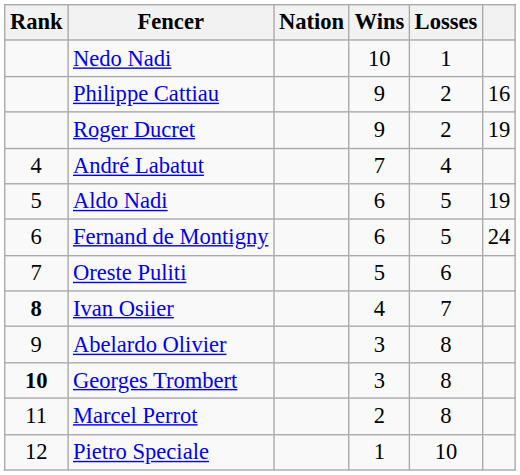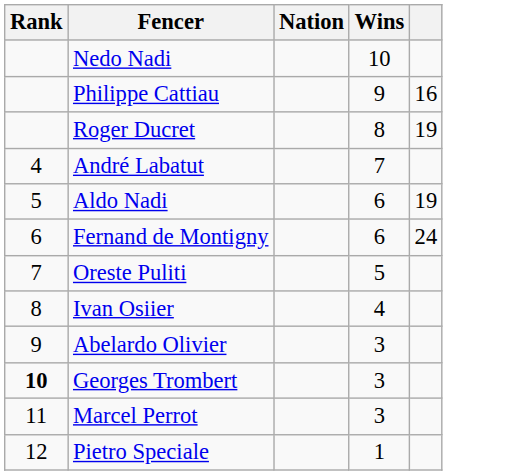 <table class="wikitable sortable" style="text-align:center">
 <tr>
 <th>Rank</th>
 <th>Fencer</th>
 <th>Nation</th>
 <th>Wins</th>
-<th>Losses</th>
 <th></th>
 </tr>
 <tr>
 <td></td>
 <td align=left><a href='#'>Nedo Nadi</a></td>
 <td align=left></td>
 <td>10</td>
-<td>1</td>
 <td></td>
 </tr>
 <tr>
 <td></td>
 <td align=left><a href='#'>Philippe Cattiau</a></td>
 <td align=left></td>
 <td>9</td>
-<td>2</td>
 <td>16</td>
 </tr>
 <tr>
 <td></td>
 <td align=left><a href='#'>Roger Ducret</a></td>
 <td align=left></td>
-<td>9</td>
-<td>2</td>
+<td>8</td>
 <td>19</td>
 </tr>
 <tr>
 <td>4</td>
 <td align=left><a href='#'>André Labatut</a></td>
 <td align=left></td>
 <td>7</td>
-<td>4</td>
 <td></td>
 </tr>
 <tr>
 <td>5</td>
 <td align=left><a href='#'>Aldo Nadi</a></td>
 <td align=left></td>
 <td>6</td>
-<td>5</td>
 <td>19</td>
 </tr>
 <tr>
 <td>6</td>
 <td align=left><a href='#'>Fernand de Montigny</a></td>
 <td align=left></td>
 <td>6</td>
-<td>5</td>
 <td>24</td>
 </tr>
 <tr>
 <td>7</td>
 <td align=left><a href='#'>Oreste Puliti</a></td>
 <td align=left></td>
 <td>5</td>
-<td>6</td>
 <td></td>
 </tr>
 <tr>
-<td><strong>8</strong></td>
+<td>8</td>
 <td align=left><a href='#'>Ivan Osiier</a></td>
 <td align=left></td>
 <td>4</td>
-<td>7</td>
 <td></td>
 </tr>
 <tr>
 <td>9</td>
 <td align=left><a href='#'>Abelardo Olivier</a></td>
 <td align=left></td>
 <td>3</td>
-<td>8</td>
 <td></td>
 </tr>
 <tr>
 <td><strong>10</strong></td>
 <td align=left><a href='#'>Georges Trombert</a></td>
 <td align=left></td>
 <td>3</td>
-<td>8</td>
 <td></td>
 </tr>
 <tr>
 <td>11</td>
 <td align=left><a href='#'>Marcel Perrot</a></td>
 <td align=left></td>
-<td>2</td>
-<td>8</td>
+<td>3</td>
 <td></td>
 </tr>
 <tr>
 <td>12</td>
 <td align=left><a href='#'>Pietro Speciale</a></td>
 <td align=left></td>
 <td>1</td>
-<td>10</td>
 <td></td>
 </tr>
 </table>
